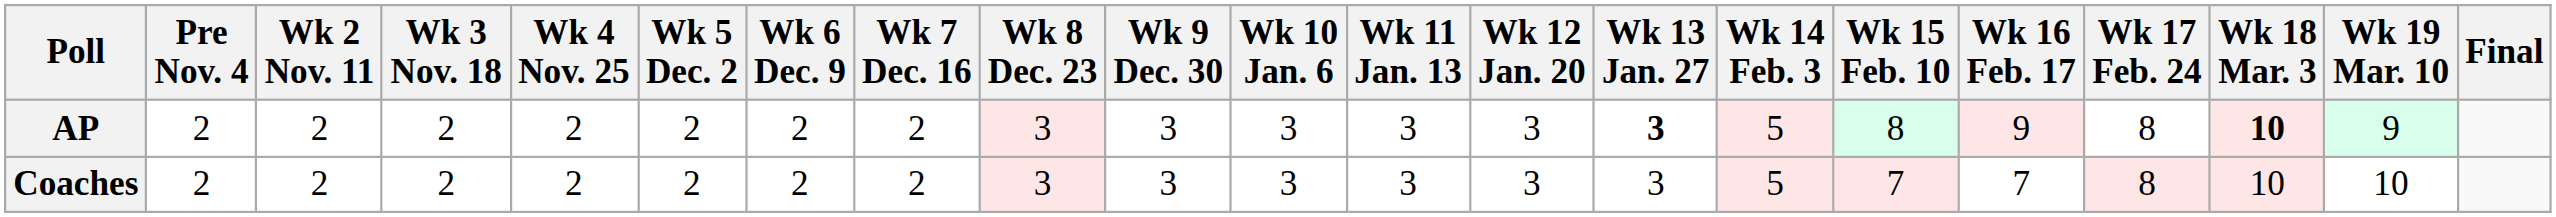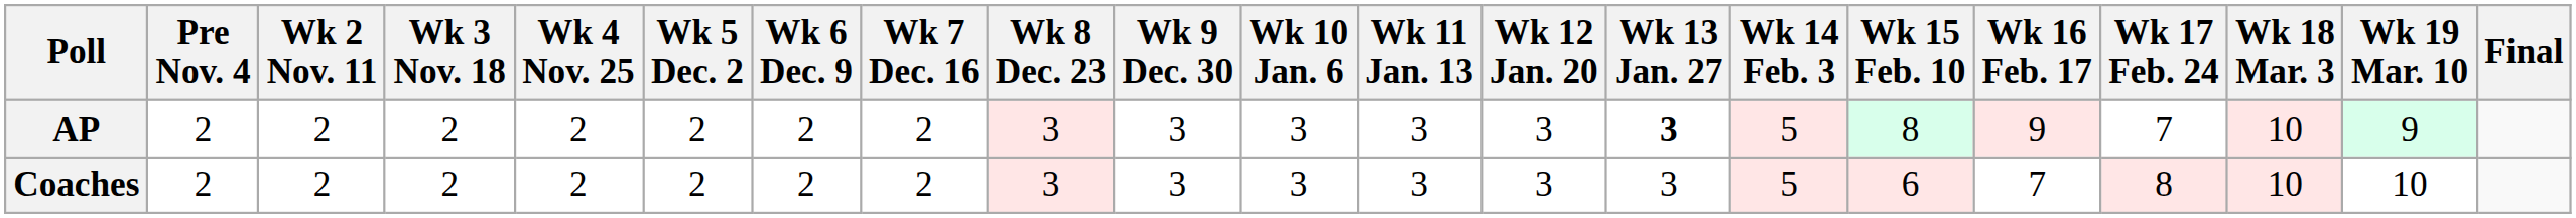 <table class="wikitable" style="white-space:nowrap;">
 <tr>
 <th>Poll</th>
 <th>Pre<br>Nov. 4</th>
 <th>Wk 2<br>Nov. 11</th>
 <th>Wk 3<br>Nov. 18</th>
 <th>Wk 4<br>Nov. 25</th>
 <th>Wk 5<br>Dec. 2</th>
 <th>Wk 6<br>Dec. 9</th>
 <th>Wk 7 <br> Dec. 16</th>
 <th>Wk 8 <br> Dec. 23</th>
 <th>Wk 9 <br> Dec. 30</th>
 <th>Wk 10 <br> Jan. 6</th>
 <th>Wk 11 <br> Jan. 13</th>
 <th>Wk 12 <br> Jan. 20</th>
 <th>Wk 13 <br> Jan. 27</th>
 <th>Wk 14 <br> Feb. 3</th>
 <th>Wk 15 <br> Feb. 10</th>
 <th>Wk 16 <br> Feb. 17</th>
 <th>Wk 17 <br> Feb. 24</th>
 <th>Wk 18 <br> Mar. 3</th>
 <th>Wk 19 <br> Mar. 10</th>
 <th>Final</th>
 </tr>
 <tr style="text-align:center;">
 <th>AP</th>
 <td style="background:#FFF;">2</td>
 <td style="background:#FFF;">2</td>
 <td style="background:#FFF;">2</td>
 <td style="background:#FFF">2</td>
 <td style="background:#FFF;">2</td>
 <td style="background:#FFF;">2</td>
 <td style="background:#FFF;">2</td>
 <td style="background:#FFE6E6;">3</td>
 <td style="background:#FFF;">3</td>
 <td style="background:#FFF;">3</td>
 <td style="background:#FFF;">3</td>
 <td style="background:#FFF;">3</td>
 <td style="background:#FFF;"><strong>3</strong></td>
 <td style="background:#FFE6E6;">5</td>
 <td style="background:#D8FFEB;">8</td>
 <td style="background:#FFE6E6;">9</td>
-<td style="background:#FFF;">8</td>
-<td style="background:#FFE6E6;"><strong>10</strong></td>
+<td style="background:#FFF;">7</td>
+<td style="background:#FFE6E6;">10</td>
 <td style="background:#D8FFEB;">9</td>
 <td></td>
 </tr>
 <tr style="text-align:center;">
 <th>Coaches</th>
 <td style="background:#FFF;">2</td>
 <td style="background:#FFF;">2</td>
 <td style="background:#FFF;">2</td>
 <td style="background:#FFF;">2</td>
 <td style="background:#FFF;">2</td>
 <td style="background:#FFF;">2</td>
 <td style="background:#FFF;">2</td>
 <td style="background:#FFE6E6;">3</td>
 <td style="background:#FFF;">3</td>
 <td style="background:#FFF;">3</td>
 <td style="background:#FFF;">3</td>
 <td style="background:#FFF;">3</td>
 <td style="background:#FFF;">3</td>
 <td style="background:#FFE6E6;">5</td>
-<td style="background:#FFE6E6;">7</td>
+<td style="background:#FFE6E6;">6</td>
 <td style="background:#FFF;">7</td>
 <td style="background:#FFE6E6;">8</td>
 <td style="background:#FFE6E6;">10</td>
 <td style="background:#FFF;">10</td>
 <td></td>
 </tr>
 </table>
